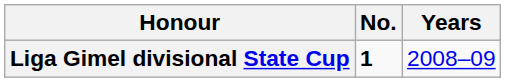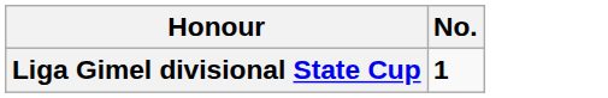 <table class="wikitable plainrowheaders">
 <tr>
 <th scope=col>Honour</th>
 <th scope=col>No.</th>
-<th scope=col>Years</th>
 </tr>
 <tr>
 <th scope=row>Liga Gimel divisional <a href='#'>State Cup</a></th>
 <td><strong>1</strong></td>
-<td><a href='#'>2008–09</a></td>
 </tr>
 </table>
